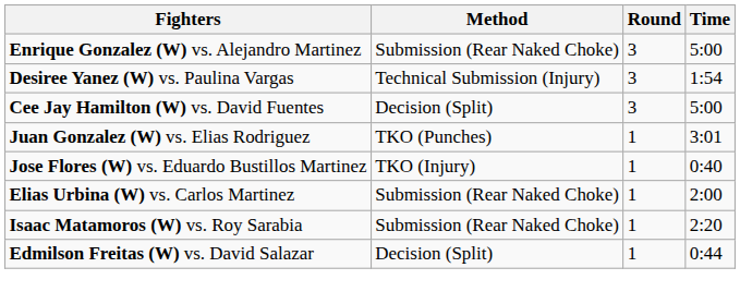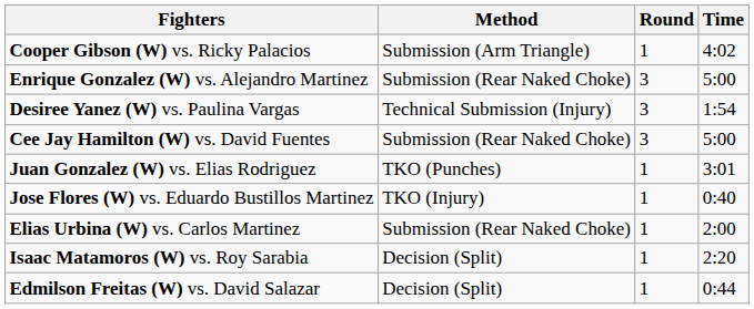 <table class="wikitable">
 <tr>
 <th>Fighters</th>
 <th>Method</th>
 <th>Round</th>
 <th>Time</th>
+</tr>
+<tr>
+<td><strong>Cooper Gibson (W)</strong> vs. Ricky Palacios</td>
+<td>Submission (Arm Triangle)</td>
+<td>1</td>
+<td>4:02</td>
 </tr>
 <tr>
 <td><strong>Enrique Gonzalez (W)</strong> vs. Alejandro Martinez</td>
 <td>Submission (Rear Naked Choke)</td>
 <td>3</td>
 <td>5:00</td>
 </tr>
 <tr>
 <td><strong>Desiree Yanez (W)</strong> vs. Paulina Vargas</td>
 <td>Technical Submission (Injury)</td>
 <td>3</td>
 <td>1:54</td>
 </tr>
 <tr>
 <td><strong>Cee Jay Hamilton (W)</strong> vs. David Fuentes</td>
-<td>Decision (Split)</td>
+<td>Submission (Rear Naked Choke)</td>
 <td>3</td>
 <td>5:00</td>
 </tr>
 <tr>
 <td><strong>Juan Gonzalez (W)</strong> vs. Elias Rodriguez</td>
 <td>TKO (Punches)</td>
 <td>1</td>
 <td>3:01</td>
 </tr>
 <tr>
 <td><strong>Jose Flores (W)</strong> vs. Eduardo Bustillos Martinez</td>
 <td>TKO (Injury)</td>
 <td>1</td>
 <td>0:40</td>
 </tr>
 <tr>
 <td><strong>Elias Urbina (W)</strong> vs. Carlos Martinez</td>
 <td>Submission (Rear Naked Choke)</td>
 <td>1</td>
 <td>2:00</td>
 </tr>
 <tr>
 <td><strong>Isaac Matamoros (W)</strong> vs. Roy Sarabia</td>
-<td>Submission (Rear Naked Choke)</td>
+<td>Decision (Split)</td>
 <td>1</td>
 <td>2:20</td>
 </tr>
 <tr>
 <td><strong>Edmilson Freitas (W)</strong> vs. David Salazar</td>
 <td>Decision (Split)</td>
 <td>1</td>
 <td>0:44</td>
 </tr>
 </table>
